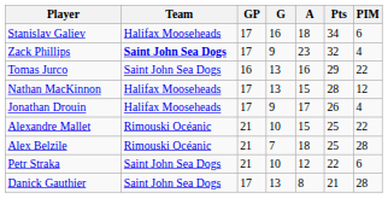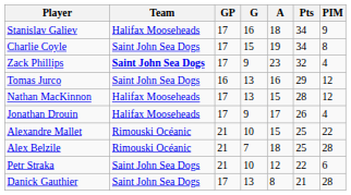 <table class="wikitable">
 <tr>
 <th bgcolor="#DDDDFF" width="30%">Player</th>
 <th bgcolor="#DDDDFF" width="30%">Team</th>
 <th bgcolor="#DDDDFF" width="7.5%">GP</th>
 <th bgcolor="#DDDDFF" width="7.5%">G</th>
 <th bgcolor="#DDDDFF" width="7.5%">A</th>
 <th bgcolor="#DDDDFF" width="7.5%">Pts</th>
 <th bgcolor="#DDDDFF" width="7.5%">PIM</th>
 </tr>
 <tr>
 <td><a href='#'>Stanislav Galiev</a></td>
 <td><a href='#'>Halifax Mooseheads</a></td>
 <td>17</td>
 <td>16</td>
 <td>18</td>
 <td>34</td>
-<td>6</td>
+<td>9</td>
+</tr>
+<tr>
+<td><a href='#'>Charlie Coyle</a></td>
+<td><a href='#'>Saint John Sea Dogs</a></td>
+<td>17</td>
+<td>15</td>
+<td>19</td>
+<td>34</td>
+<td>8</td>
 </tr>
 <tr>
 <td><a href='#'>Zack Phillips</a></td>
 <td><strong><a href='#'>Saint John Sea Dogs</a></strong></td>
 <td>17</td>
 <td>9</td>
 <td>23</td>
 <td>32</td>
 <td>4</td>
 </tr>
 <tr>
 <td><a href='#'>Tomas Jurco</a></td>
 <td><a href='#'>Saint John Sea Dogs</a></td>
 <td>16</td>
 <td>13</td>
 <td>16</td>
 <td>29</td>
-<td>22</td>
+<td>12</td>
 </tr>
 <tr>
 <td><a href='#'>Nathan MacKinnon</a></td>
 <td><a href='#'>Halifax Mooseheads</a></td>
 <td>17</td>
 <td>13</td>
 <td>15</td>
 <td>28</td>
 <td>12</td>
 </tr>
 <tr>
 <td><a href='#'>Jonathan Drouin</a></td>
 <td><a href='#'>Halifax Mooseheads</a></td>
 <td>17</td>
 <td>9</td>
 <td>17</td>
 <td>26</td>
 <td>4</td>
 </tr>
 <tr>
 <td><a href='#'>Alexandre Mallet</a></td>
 <td><a href='#'>Rimouski Océanic</a></td>
 <td>21</td>
 <td>10</td>
 <td>15</td>
 <td>25</td>
 <td>22</td>
 </tr>
 <tr>
 <td><a href='#'>Alex Belzile</a></td>
 <td><a href='#'>Rimouski Océanic</a></td>
 <td>21</td>
 <td>7</td>
 <td>18</td>
 <td>25</td>
 <td>28</td>
 </tr>
 <tr>
 <td><a href='#'>Petr Straka</a></td>
 <td><a href='#'>Saint John Sea Dogs</a></td>
 <td>21</td>
 <td>10</td>
 <td>12</td>
 <td>22</td>
 <td>6</td>
 </tr>
 <tr>
 <td><a href='#'>Danick Gauthier</a></td>
 <td><a href='#'>Saint John Sea Dogs</a></td>
 <td>17</td>
 <td>13</td>
 <td>8</td>
 <td>21</td>
 <td>28</td>
 </tr>
 </table>
